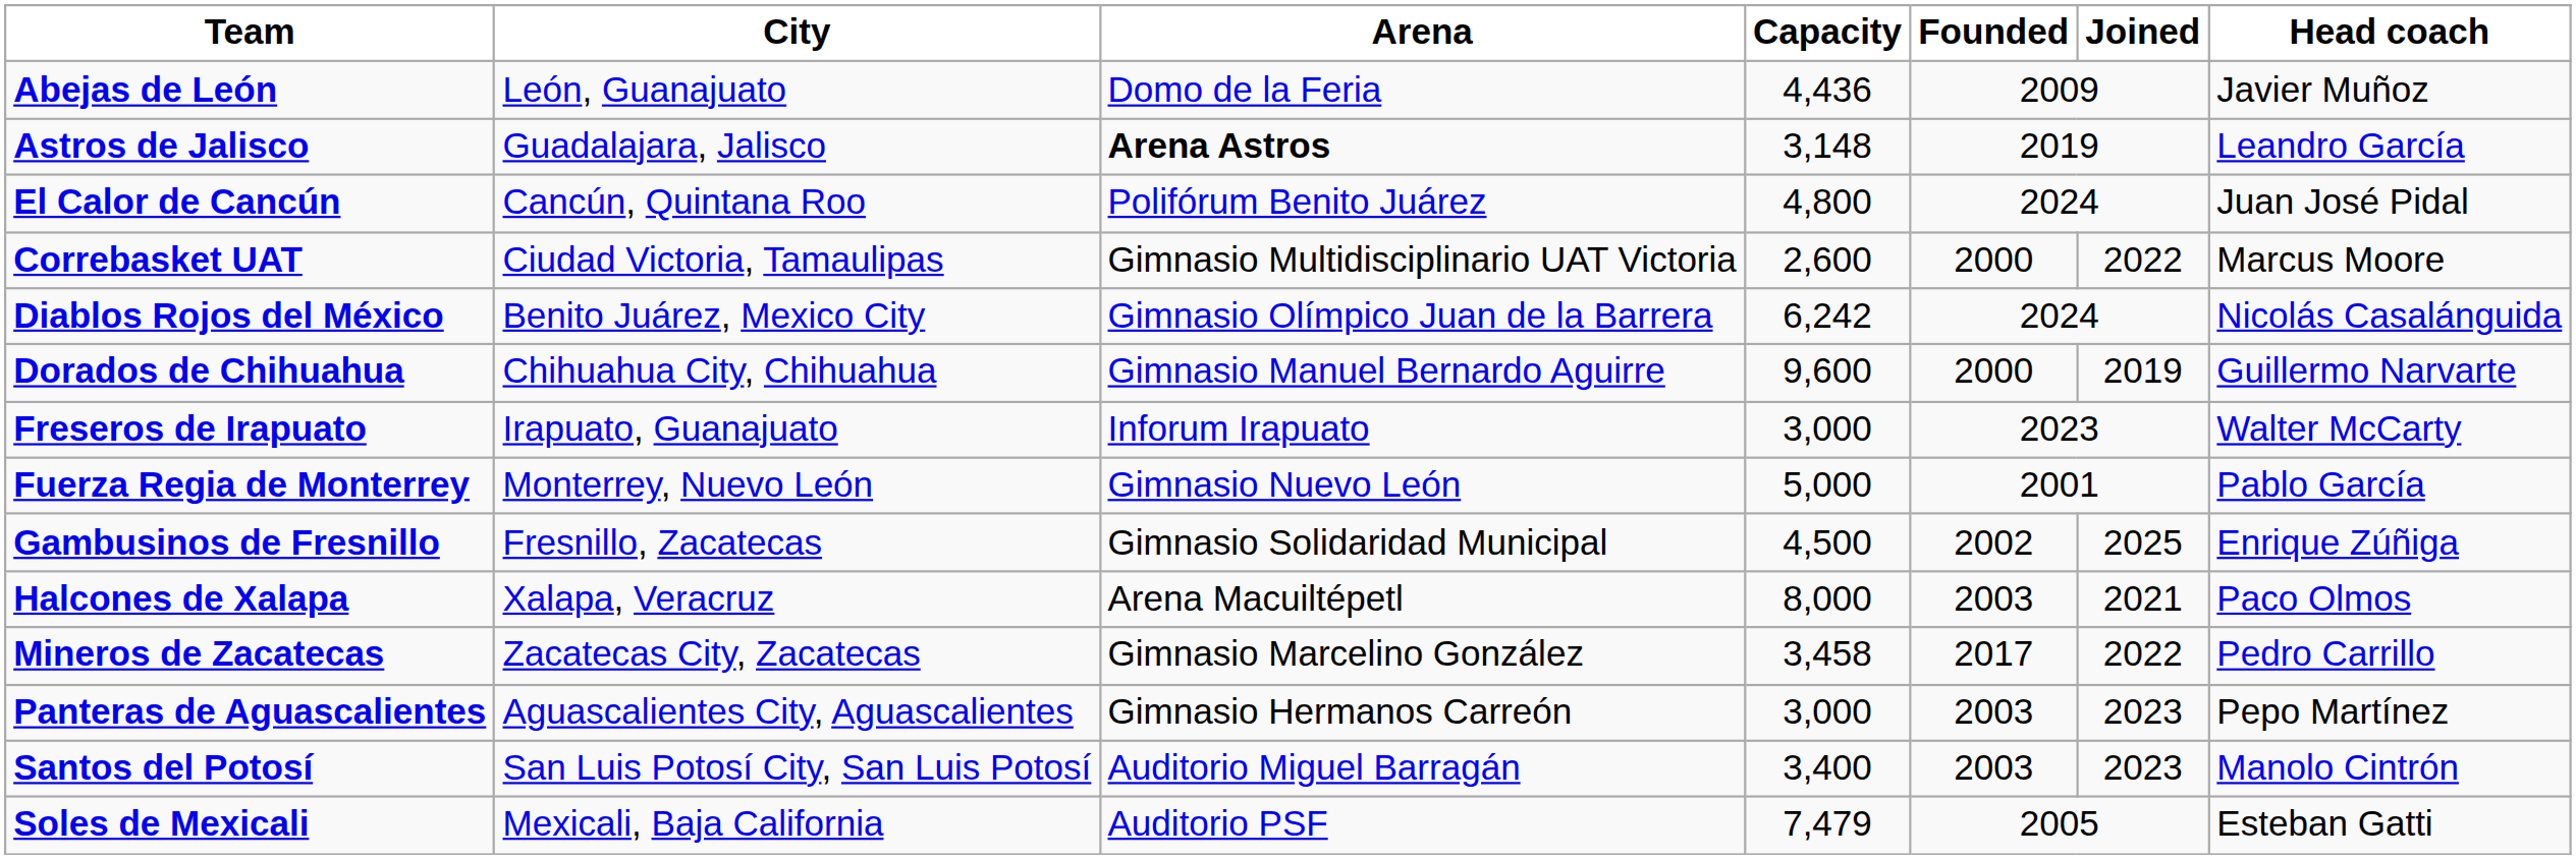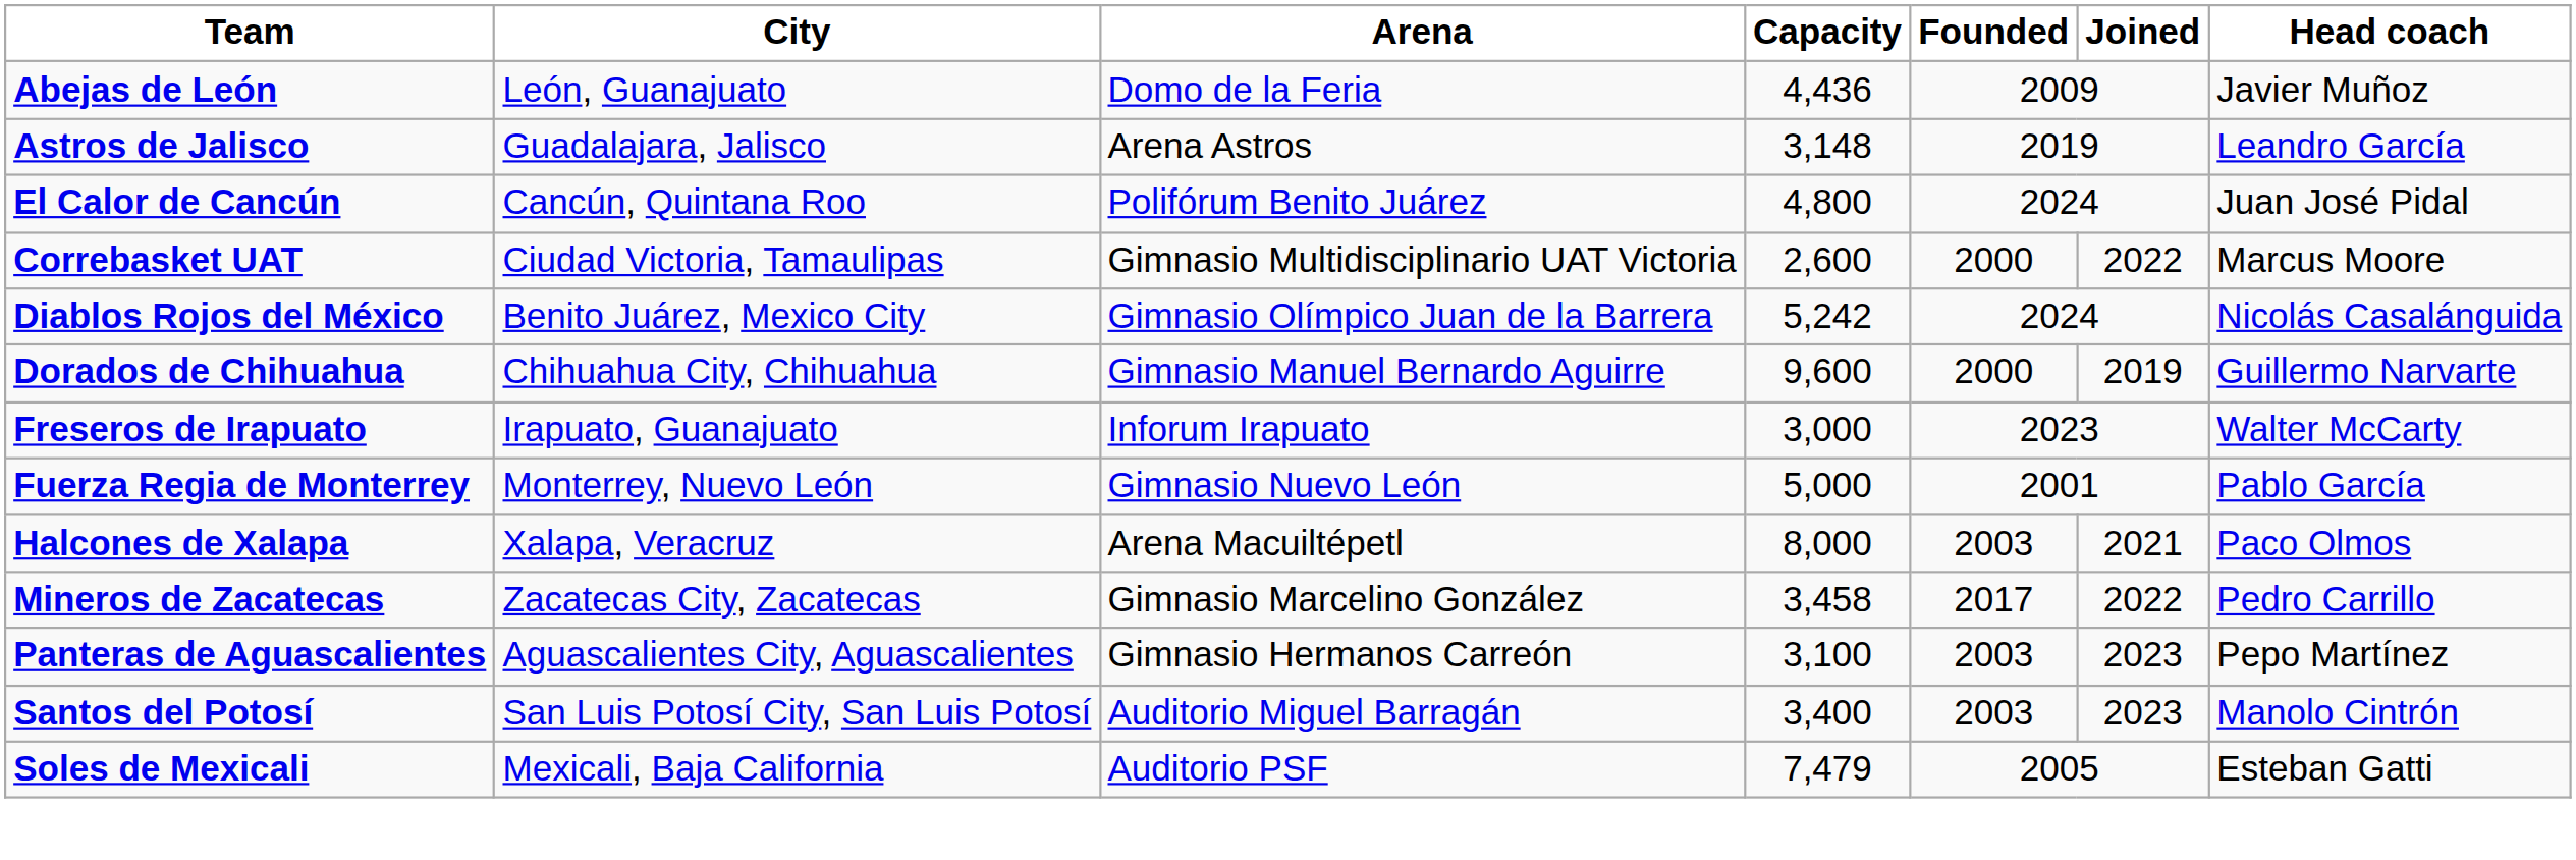 <table class="wikitable sortable">
 <tr>
 <th style=background:white scope="col">Team</th>
 <th style=background:white scope="col">City</th>
 <th style=background:white scope="col">Arena</th>
 <th style=background:white scope="col">Capacity</th>
 <th style=background:white scope="col">Founded</th>
 <th style=background:white scope="col">Joined</th>
 <th style=background:white scope="col">Head coach</th>
 </tr>
 <tr>
 <td><strong><a href='#'>Abejas de León</a></strong></td>
 <td><a href='#'>León</a>, <a href='#'>Guanajuato</a></td>
 <td><a href='#'>Domo de la Feria</a></td>
 <td align="center">4,436</td>
 <td colspan="2" style="text-align:center;">2009</td>
 <td> Javier Muñoz</td>
 </tr>
 <tr>
 <td><strong><a href='#'>Astros de Jalisco</a></strong></td>
 <td><a href='#'>Guadalajara</a>, <a href='#'>Jalisco</a></td>
-<td><strong>Arena Astros</strong></td>
+<td>Arena Astros</td>
 <td align="center">3,148</td>
 <td colspan="2" style="text-align:center;">2019</td>
 <td> <a href='#'>Leandro García</a></td>
 </tr>
 <tr>
 <td><strong><a href='#'>El Calor de Cancún</a></strong></td>
 <td><a href='#'>Cancún</a>, <a href='#'>Quintana Roo</a></td>
 <td><a href='#'>Polifórum Benito Juárez</a></td>
 <td align="center">4,800</td>
 <td colspan="2" style="text-align:center;">2024</td>
 <td> Juan José Pidal</td>
 </tr>
 <tr>
 <td><strong><a href='#'>Correbasket UAT</a></strong></td>
 <td><a href='#'>Ciudad Victoria</a>, <a href='#'>Tamaulipas</a></td>
 <td>Gimnasio Multidisciplinario UAT Victoria</td>
 <td align="center">2,600</td>
 <td align="center">2000</td>
 <td align="center">2022</td>
 <td> Marcus Moore</td>
 </tr>
 <tr>
 <td><strong><a href='#'>Diablos Rojos del México</a></strong></td>
 <td><a href='#'>Benito Juárez</a>, <a href='#'>Mexico City</a></td>
 <td><a href='#'>Gimnasio Olímpico Juan de la Barrera</a></td>
-<td align="center">6,242</td>
+<td align="center">5,242</td>
 <td colspan="2" style="text-align:center;">2024</td>
 <td> <a href='#'>Nicolás Casalánguida</a></td>
 </tr>
 <tr>
 <td><strong><a href='#'>Dorados de Chihuahua</a></strong></td>
 <td><a href='#'>Chihuahua City</a>, <a href='#'>Chihuahua</a></td>
 <td><a href='#'>Gimnasio Manuel Bernardo Aguirre</a></td>
 <td align="center">9,600</td>
 <td align="center">2000</td>
 <td align="center">2019</td>
 <td> <a href='#'>Guillermo Narvarte</a></td>
 </tr>
 <tr>
 <td><strong><a href='#'>Freseros de Irapuato</a></strong></td>
 <td><a href='#'>Irapuato</a>, <a href='#'>Guanajuato</a></td>
 <td><a href='#'>Inforum Irapuato</a></td>
 <td align="center">3,000</td>
 <td colspan="2" style="text-align:center;">2023</td>
 <td> <a href='#'>Walter McCarty</a></td>
 </tr>
 <tr>
 <td><strong><a href='#'>Fuerza Regia de Monterrey</a></strong></td>
 <td><a href='#'>Monterrey</a>, <a href='#'>Nuevo León</a></td>
 <td><a href='#'>Gimnasio Nuevo León</a></td>
 <td align="center">5,000</td>
 <td colspan="2" style="text-align:center;">2001</td>
 <td> <a href='#'>Pablo García</a></td>
 </tr>
 <tr>
-<td><strong><a href='#'>Gambusinos de Fresnillo</a></strong></td>
-<td><a href='#'>Fresnillo</a>, <a href='#'>Zacatecas</a></td>
-<td>Gimnasio Solidaridad Municipal</td>
-<td align="center">4,500</td>
-<td align="center">2002</td>
-<td align="center">2025</td>
-<td> <a href='#'>Enrique Zúñiga</a></td>
-</tr>
-<tr>
 <td><strong><a href='#'>Halcones de Xalapa</a></strong></td>
 <td><a href='#'>Xalapa</a>, <a href='#'>Veracruz</a></td>
 <td>Arena Macuiltépetl</td>
 <td align="center">8,000</td>
 <td align="center">2003</td>
 <td align="center">2021</td>
 <td> <a href='#'>Paco Olmos</a></td>
 </tr>
 <tr>
 <td><strong><a href='#'>Mineros de Zacatecas</a></strong></td>
 <td><a href='#'>Zacatecas City</a>, <a href='#'>Zacatecas</a></td>
 <td>Gimnasio Marcelino González</td>
 <td align="center">3,458</td>
 <td align="center">2017</td>
 <td align="center">2022</td>
 <td> <a href='#'>Pedro Carrillo</a></td>
 </tr>
 <tr>
 <td><strong><a href='#'>Panteras de Aguascalientes</a></strong></td>
 <td><a href='#'>Aguascalientes City</a>, <a href='#'>Aguascalientes</a></td>
 <td>Gimnasio Hermanos Carreón</td>
-<td align="center">3,000</td>
+<td align="center">3,100</td>
 <td align="center">2003</td>
 <td align="center">2023</td>
 <td> Pepo Martínez</td>
 </tr>
 <tr>
 <td><strong><a href='#'>Santos del Potosí</a></strong></td>
 <td><a href='#'>San Luis Potosí City</a>, <a href='#'>San Luis Potosí</a></td>
 <td><a href='#'>Auditorio Miguel Barragán</a></td>
 <td align="center">3,400</td>
 <td align="center">2003</td>
 <td align="center">2023</td>
 <td> <a href='#'>Manolo Cintrón</a></td>
 </tr>
 <tr>
 <td><strong><a href='#'>Soles de Mexicali</a></strong></td>
 <td><a href='#'>Mexicali</a>, <a href='#'>Baja California</a></td>
 <td><a href='#'>Auditorio PSF</a></td>
 <td align="center">7,479</td>
 <td colspan="2" style="text-align:center;">2005</td>
 <td> Esteban Gatti</td>
 </tr>
 </table>
